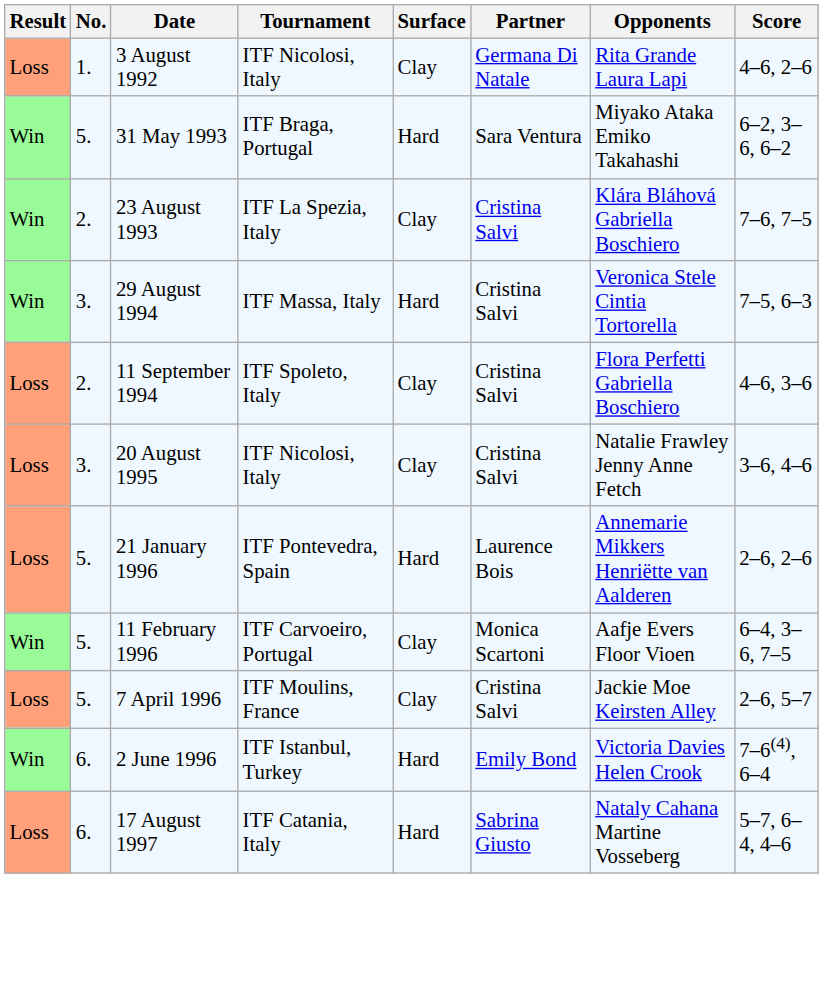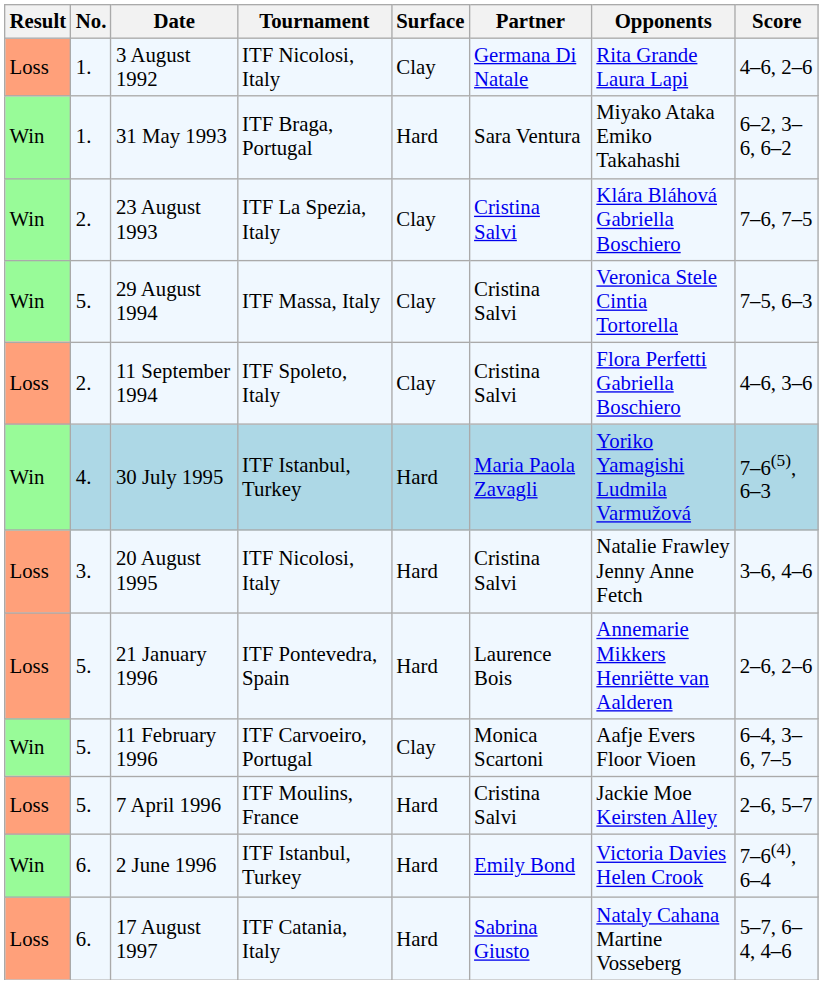 <table class="sortable wikitable" style=font-size:97%>
 <tr>
 <th>Result</th>
 <th>No.</th>
 <th>Date</th>
 <th>Tournament</th>
 <th>Surface</th>
 <th>Partner</th>
 <th>Opponents</th>
 <th>Score</th>
 </tr>
 <tr style="background:#f0f8ff;">
 <td style="background:#ffa07a;">Loss</td>
 <td>1.</td>
 <td>3 August 1992</td>
 <td>ITF Nicolosi, Italy</td>
 <td>Clay</td>
 <td> <a href='#'>Germana Di Natale</a></td>
 <td> <a href='#'>Rita Grande</a> <br>  <a href='#'>Laura Lapi</a></td>
 <td>4–6, 2–6</td>
 </tr>
 <tr bgcolor=f0f8ff>
 <td style="background:#98fb98;">Win</td>
-<td>5.</td>
+<td>1.</td>
 <td>31 May 1993</td>
 <td>ITF Braga, Portugal</td>
 <td>Hard</td>
 <td> Sara Ventura</td>
 <td> Miyako Ataka <br>  Emiko Takahashi</td>
 <td>6–2, 3–6, 6–2</td>
 </tr>
 <tr style="background:#f0f8ff;">
 <td style="background:#98fb98;">Win</td>
 <td>2.</td>
 <td>23 August 1993</td>
 <td>ITF La Spezia, Italy</td>
 <td>Clay</td>
 <td> <a href='#'>Cristina Salvi</a></td>
 <td> <a href='#'>Klára Bláhová</a> <br>  <a href='#'>Gabriella Boschiero</a></td>
 <td>7–6, 7–5</td>
 </tr>
 <tr style="background:#f0f8ff;">
 <td style="background:#98fb98;">Win</td>
-<td>3.</td>
+<td>5.</td>
 <td>29 August 1994</td>
 <td>ITF Massa, Italy</td>
-<td>Hard</td>
+<td>Clay</td>
 <td> Cristina Salvi</td>
 <td> <a href='#'>Veronica Stele</a> <br>  <a href='#'>Cintia Tortorella</a></td>
 <td>7–5, 6–3</td>
 </tr>
 <tr style="background:#f0f8ff;">
 <td style="background:#ffa07a;">Loss</td>
 <td>2.</td>
 <td>11 September 1994</td>
 <td>ITF Spoleto, Italy</td>
 <td>Clay</td>
 <td> Cristina Salvi</td>
 <td> <a href='#'>Flora Perfetti</a> <br>  <a href='#'>Gabriella Boschiero</a></td>
 <td>4–6, 3–6</td>
 </tr>
+<tr style="background:lightblue;">
+<td style="background:#98fb98;">Win</td>
+<td>4.</td>
+<td>30 July 1995</td>
+<td>ITF Istanbul, Turkey</td>
+<td>Hard</td>
+<td> <a href='#'>Maria Paola Zavagli</a></td>
+<td> <a href='#'>Yoriko Yamagishi</a> <br>  <a href='#'>Ludmila Varmužová</a></td>
+<td>7–6<sup>(5)</sup>, 6–3</td>
+</tr>
 <tr style="background:#f0f8ff;">
 <td style="background:#ffa07a;">Loss</td>
 <td>3.</td>
 <td>20 August 1995</td>
 <td>ITF Nicolosi, Italy</td>
-<td>Clay</td>
+<td>Hard</td>
 <td> Cristina Salvi</td>
 <td> Natalie Frawley <br>  Jenny Anne Fetch</td>
 <td>3–6, 4–6</td>
 </tr>
 <tr bgcolor="#f0f8ff">
 <td style="background:#ffa07a;">Loss</td>
 <td>5.</td>
 <td>21 January 1996</td>
 <td>ITF Pontevedra, Spain</td>
 <td>Hard</td>
 <td> Laurence Bois</td>
 <td> <a href='#'>Annemarie Mikkers</a> <br>  <a href='#'>Henriëtte van Aalderen</a></td>
 <td>2–6, 2–6</td>
 </tr>
 <tr bgcolor=f0f8ff>
 <td style="background:#98fb98;">Win</td>
 <td>5.</td>
 <td>11 February 1996</td>
 <td>ITF Carvoeiro, Portugal</td>
 <td>Clay</td>
 <td> Monica Scartoni</td>
 <td> Aafje Evers <br>  Floor Vioen</td>
 <td>6–4, 3–6, 7–5</td>
 </tr>
 <tr style="background:#f0f8ff;">
 <td style="background:#ffa07a;">Loss</td>
 <td>5.</td>
 <td>7 April 1996</td>
 <td>ITF Moulins, France</td>
-<td>Clay</td>
+<td>Hard</td>
 <td> Cristina Salvi</td>
 <td> Jackie Moe <br>  <a href='#'>Keirsten Alley</a></td>
 <td>2–6, 5–7</td>
 </tr>
 <tr bgcolor=f0f8ff>
 <td style="background:#98fb98;">Win</td>
 <td>6.</td>
 <td>2 June 1996</td>
 <td>ITF Istanbul, Turkey</td>
 <td>Hard</td>
 <td> <a href='#'>Emily Bond</a></td>
 <td> <a href='#'>Victoria Davies</a> <br>  <a href='#'>Helen Crook</a></td>
 <td>7–6<sup>(4)</sup>, 6–4</td>
 </tr>
 <tr bgcolor=f0f8ff>
 <td style="background:#ffa07a;">Loss</td>
 <td>6.</td>
 <td>17 August 1997</td>
 <td>ITF Catania, Italy</td>
 <td>Hard</td>
 <td> <a href='#'>Sabrina Giusto</a></td>
 <td> <a href='#'>Nataly Cahana</a> <br>  Martine Vosseberg</td>
 <td>5–7, 6–4, 4–6</td>
 </tr>
 </table>
